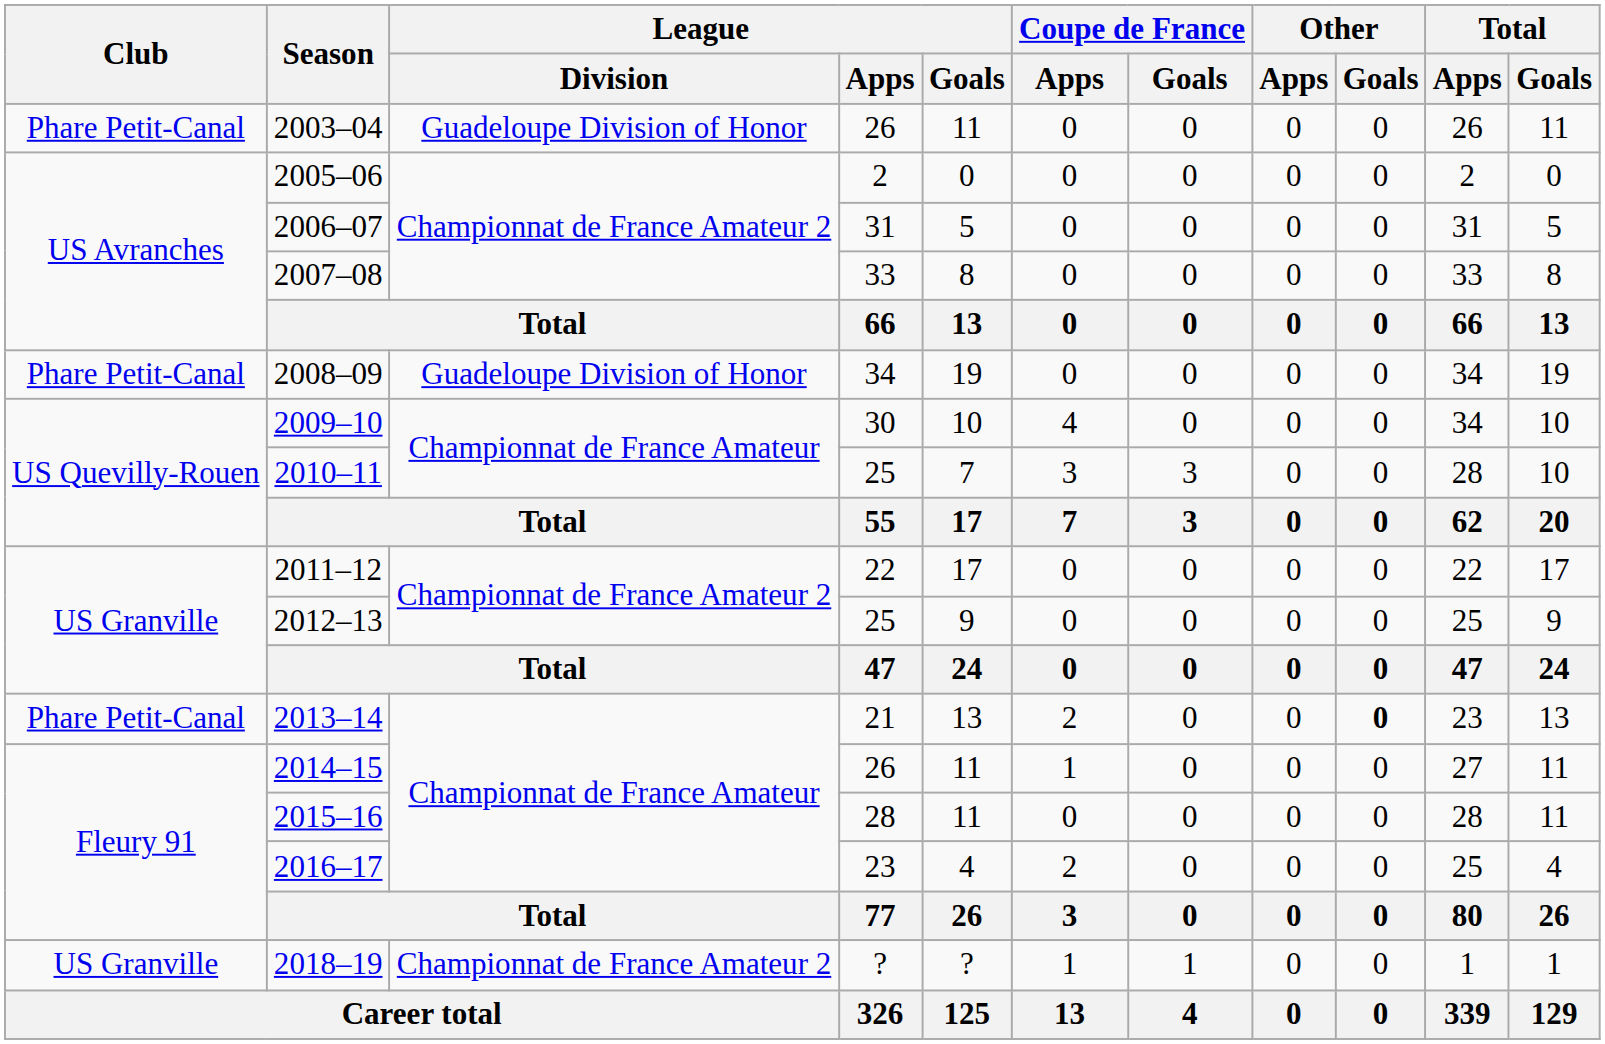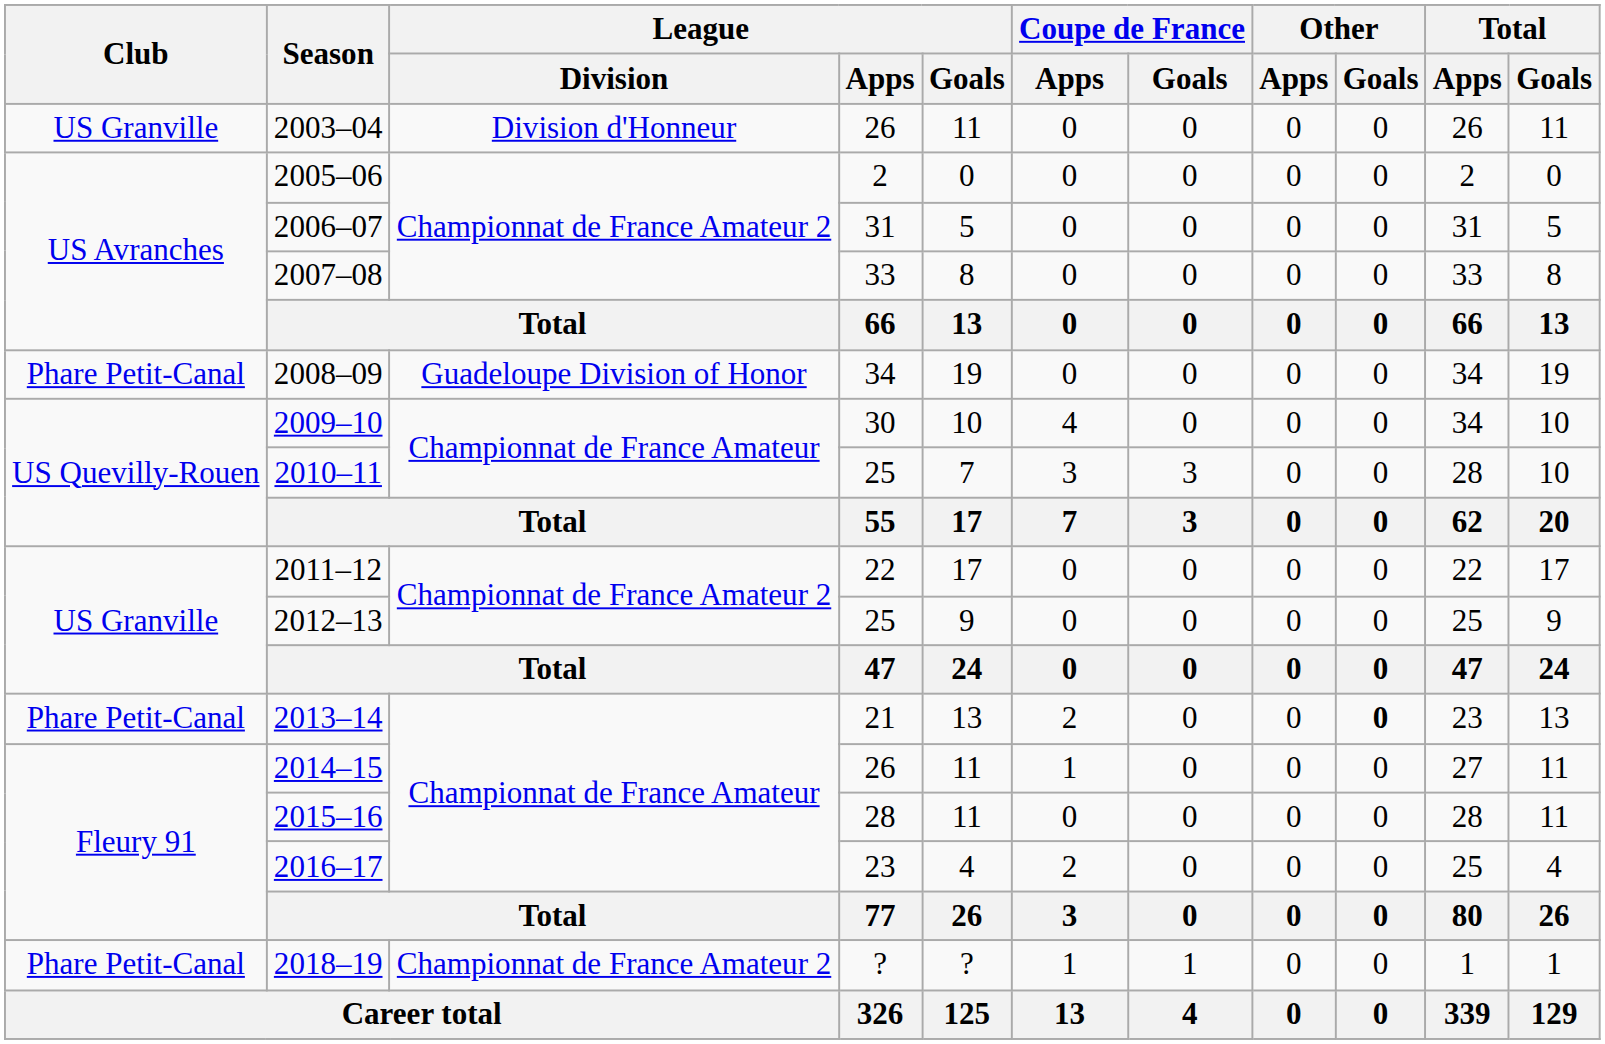 <table class="wikitable" style="text-align: center">
 <tr>
 <th rowspan="2">Club</th>
 <th rowspan="2">Season</th>
 <th colspan="3">League</th>
 <th colspan="2"><a href='#'>Coupe de France</a></th>
 <th colspan="2">Other</th>
 <th colspan="2">Total</th>
 </tr>
 <tr>
 <th>Division</th>
 <th>Apps</th>
 <th>Goals</th>
 <th>Apps</th>
 <th>Goals</th>
 <th>Apps</th>
 <th>Goals</th>
 <th>Apps</th>
 <th>Goals</th>
 </tr>
 <tr>
-<td><a href='#'>Phare Petit-Canal</a></td>
+<td><a href='#'>US Granville</a></td>
 <td>2003–04</td>
-<td><a href='#'>Guadeloupe Division of Honor</a></td>
+<td><a href='#'>Division d'Honneur</a></td>
 <td>26</td>
 <td>11</td>
 <td>0</td>
 <td>0</td>
 <td>0</td>
 <td>0</td>
 <td>26</td>
 <td>11</td>
 </tr>
 <tr>
 <td rowspan="4"><a href='#'>US Avranches</a></td>
 <td>2005–06</td>
 <td rowspan="3"><a href='#'>Championnat de France Amateur 2</a></td>
 <td>2</td>
 <td>0</td>
 <td>0</td>
 <td>0</td>
 <td>0</td>
 <td>0</td>
 <td>2</td>
 <td>0</td>
 </tr>
 <tr>
 <td>2006–07</td>
 <td>31</td>
 <td>5</td>
 <td>0</td>
 <td>0</td>
 <td>0</td>
 <td>0</td>
 <td>31</td>
 <td>5</td>
 </tr>
 <tr>
 <td>2007–08</td>
 <td>33</td>
 <td>8</td>
 <td>0</td>
 <td>0</td>
 <td>0</td>
 <td>0</td>
 <td>33</td>
 <td>8</td>
 </tr>
 <tr>
 <th colspan="2"><strong>Total</strong></th>
 <th>66</th>
 <th>13</th>
 <th>0</th>
 <th>0</th>
 <th>0</th>
 <th>0</th>
 <th>66</th>
 <th>13</th>
 </tr>
 <tr>
 <td><a href='#'>Phare Petit-Canal</a></td>
 <td>2008–09</td>
 <td><a href='#'>Guadeloupe Division of Honor</a></td>
 <td>34</td>
 <td>19</td>
 <td>0</td>
 <td>0</td>
 <td>0</td>
 <td>0</td>
 <td>34</td>
 <td>19</td>
 </tr>
 <tr>
 <td rowspan="3"><a href='#'>US Quevilly-Rouen</a></td>
 <td><a href='#'>2009–10</a></td>
 <td rowspan="2"><a href='#'>Championnat de France Amateur</a></td>
 <td>30</td>
 <td>10</td>
 <td>4</td>
 <td>0</td>
 <td>0</td>
 <td>0</td>
 <td>34</td>
 <td>10</td>
 </tr>
 <tr>
 <td><a href='#'>2010–11</a></td>
 <td>25</td>
 <td>7</td>
 <td>3</td>
 <td>3</td>
 <td>0</td>
 <td>0</td>
 <td>28</td>
 <td>10</td>
 </tr>
 <tr>
 <th colspan="2"><strong>Total</strong></th>
 <th>55</th>
 <th>17</th>
 <th>7</th>
 <th>3</th>
 <th>0</th>
 <th>0</th>
 <th>62</th>
 <th>20</th>
 </tr>
 <tr>
 <td rowspan="3"><a href='#'>US Granville</a></td>
 <td>2011–12</td>
 <td rowspan="2"><a href='#'>Championnat de France Amateur 2</a></td>
 <td>22</td>
 <td>17</td>
 <td>0</td>
 <td>0</td>
 <td>0</td>
 <td>0</td>
 <td>22</td>
 <td>17</td>
 </tr>
 <tr>
 <td>2012–13</td>
 <td>25</td>
 <td>9</td>
 <td>0</td>
 <td>0</td>
 <td>0</td>
 <td>0</td>
 <td>25</td>
 <td>9</td>
 </tr>
 <tr>
 <th colspan="2"><strong>Total</strong></th>
 <th>47</th>
 <th>24</th>
 <th>0</th>
 <th>0</th>
 <th>0</th>
 <th>0</th>
 <th>47</th>
 <th>24</th>
 </tr>
 <tr>
 <td><a href='#'>Phare Petit-Canal</a></td>
 <td><a href='#'>2013–14</a></td>
 <td rowspan="4"><a href='#'>Championnat de France Amateur</a></td>
 <td>21</td>
 <td>13</td>
 <td>2</td>
 <td>0</td>
 <td>0</td>
 <td><strong>0</strong></td>
 <td>23</td>
 <td>13</td>
 </tr>
 <tr>
 <td rowspan="4"><a href='#'>Fleury 91</a></td>
 <td><a href='#'>2014–15</a></td>
 <td>26</td>
 <td>11</td>
 <td>1</td>
 <td>0</td>
 <td>0</td>
 <td>0</td>
 <td>27</td>
 <td>11</td>
 </tr>
 <tr>
 <td><a href='#'>2015–16</a></td>
 <td>28</td>
 <td>11</td>
 <td>0</td>
 <td>0</td>
 <td>0</td>
 <td>0</td>
 <td>28</td>
 <td>11</td>
 </tr>
 <tr>
 <td><a href='#'>2016–17</a></td>
 <td>23</td>
 <td>4</td>
 <td>2</td>
 <td>0</td>
 <td>0</td>
 <td>0</td>
 <td>25</td>
 <td>4</td>
 </tr>
 <tr>
 <th colspan="2"><strong>Total</strong></th>
 <th>77</th>
 <th>26</th>
 <th>3</th>
 <th>0</th>
 <th>0</th>
 <th>0</th>
 <th>80</th>
 <th>26</th>
 </tr>
 <tr>
-<td><a href='#'>US Granville</a></td>
+<td><a href='#'>Phare Petit-Canal</a></td>
 <td><a href='#'>2018–19</a></td>
 <td><a href='#'>Championnat de France Amateur 2</a></td>
 <td>?</td>
 <td>?</td>
 <td>1</td>
 <td>1</td>
 <td>0</td>
 <td>0</td>
 <td>1</td>
 <td>1</td>
 </tr>
 <tr>
 <th colspan="3"><strong>Career total</strong></th>
 <th>326</th>
 <th>125</th>
 <th>13</th>
 <th>4</th>
 <th>0</th>
 <th>0</th>
 <th>339</th>
 <th>129</th>
 </tr>
 </table>
